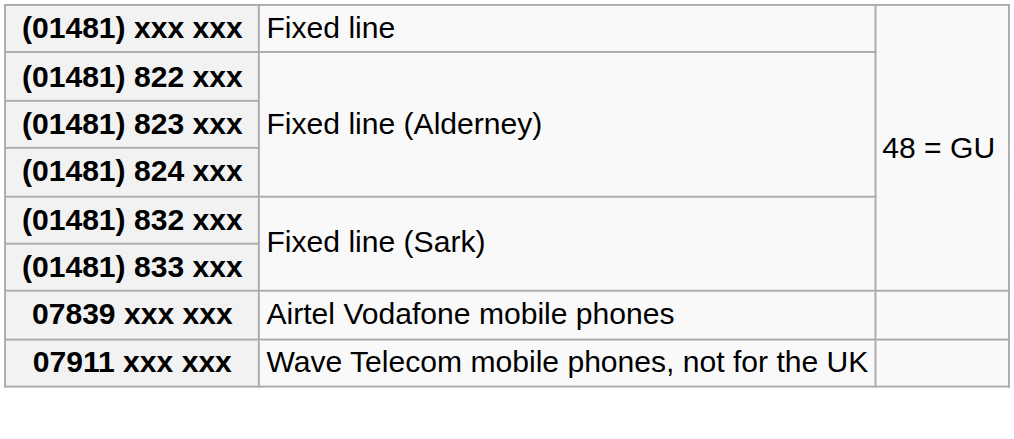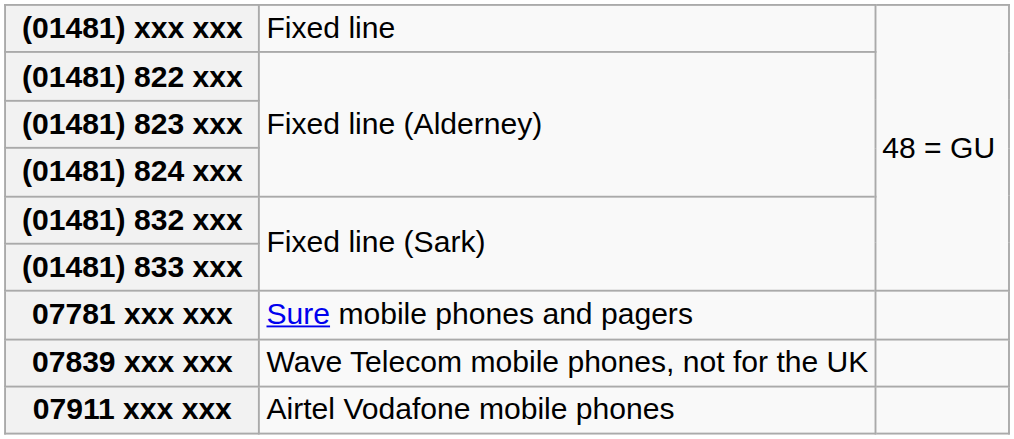 <table class="wikitable" style="margin-left: 1.5em;">
 <tr>
 <th scope="row" style="min-width: 8em;">(01481) xxx xxx</th>
 <td style="min-width: 20em;">Fixed line</td>
 <td style="min-width: 4em;" rowspan=6>48 = GU</td>
 </tr>
 <tr>
 <th>(01481) 822 xxx</th>
 <td rowspan=3>Fixed line (Alderney)</td>
 </tr>
 <tr>
 <th>(01481) 823 xxx</th>
 </tr>
 <tr>
 <th>(01481) 824 xxx</th>
 </tr>
 <tr>
 <th>(01481) 832 xxx</th>
 <td rowspan=2>Fixed line (Sark)</td>
 </tr>
 <tr>
 <th>(01481) 833 xxx</th>
 </tr>
 <tr>
+<th>07781 xxx xxx</th>
+<td><a href='#'>Sure</a> mobile phones and pagers</td>
+<td></td>
+</tr>
+<tr>
 <th>07839 xxx xxx</th>
-<td>Airtel Vodafone mobile phones</td>
+<td>Wave Telecom mobile phones, not for the UK</td>
 <td></td>
 </tr>
 <tr>
 <th>07911 xxx xxx</th>
-<td>Wave Telecom mobile phones, not for the UK</td>
+<td>Airtel Vodafone mobile phones</td>
 <td></td>
 </tr>
 </table>
